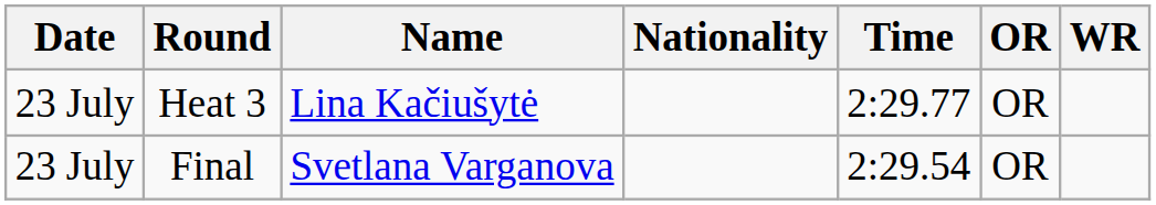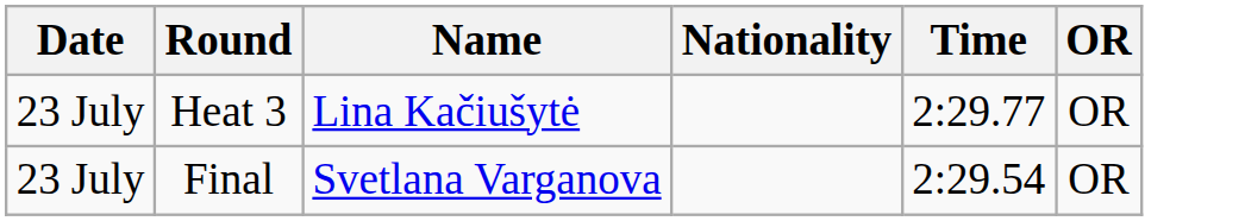 <table class="wikitable" style="text-align:center">
 <tr>
 <th>Date</th>
 <th>Round</th>
 <th>Name</th>
 <th>Nationality</th>
 <th>Time</th>
 <th>OR</th>
-<th>WR</th>
 </tr>
 <tr>
 <td>23 July</td>
 <td>Heat 3</td>
 <td align="left"><a href='#'>Lina Kačiušytė</a></td>
 <td align="left"></td>
 <td>2:29.77</td>
 <td>OR</td>
-<td></td>
 </tr>
 <tr>
 <td>23 July</td>
 <td>Final</td>
 <td align="left"><a href='#'>Svetlana Varganova</a></td>
 <td align="left"></td>
 <td>2:29.54</td>
 <td>OR</td>
-<td></td>
 </tr>
 </table>
